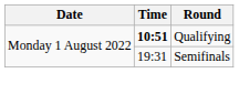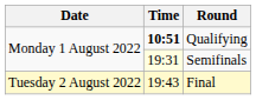 <table class="wikitable">
 <tr>
 <th>Date</th>
 <th>Time</th>
 <th>Round</th>
 </tr>
 <tr>
 <td rowspan=2>Monday 1 August 2022</td>
 <td><strong>10:51</strong></td>
 <td>Qualifying</td>
 </tr>
 <tr>
-<td>19:31</td>
+<td style="background: lightyellow;">19:31</td>
 <td>Semifinals</td>
 </tr>
+<tr>
+<td style=background:lemonchiffon>Tuesday 2 August 2022</td>
+<td style=background:lemonchiffon>19:43</td>
+<td style=background:lemonchiffon>Final</td>
+</tr>
 </table>
